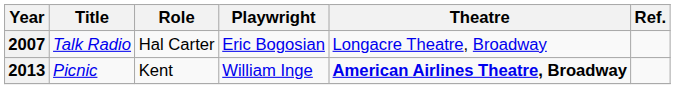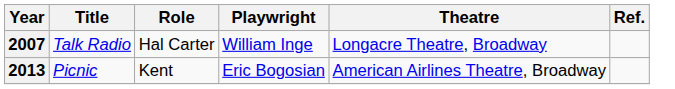 <table class="wikitable plainrowheaders">
 <tr>
 <th scope="col">Year</th>
 <th scope="col">Title</th>
 <th scope="col">Role</th>
 <th scope="col">Playwright</th>
 <th scope="col">Theatre</th>
 <th class=unsortable>Ref.</th>
 </tr>
 <tr>
 <th scope="row">2007</th>
 <td><em><a href='#'>Talk Radio</a></em></td>
 <td>Hal Carter</td>
-<td><a href='#'>Eric Bogosian</a></td>
+<td><a href='#'>William Inge</a></td>
 <td><a href='#'>Longacre Theatre</a>, <a href='#'>Broadway</a></td>
 <td></td>
 </tr>
 <tr>
 <th scope="row">2013</th>
 <td><em><a href='#'>Picnic</a></em></td>
 <td>Kent</td>
-<td><a href='#'>William Inge</a></td>
-<td><strong><a href='#'>American Airlines Theatre</a>, Broadway</strong></td>
+<td><a href='#'>Eric Bogosian</a></td>
+<td><a href='#'>American Airlines Theatre</a>, Broadway</td>
 <td></td>
 </tr>
 <tr>
 </tr>
 </table>
